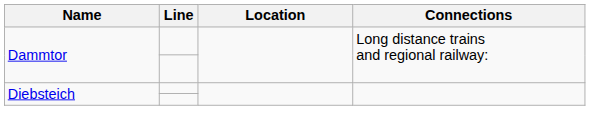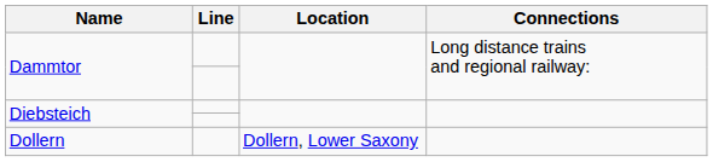 <table class="wikitable">
 <tr>
 <th width="165px">Name</th>
 <th width="35px">Line</th>
 <th width="165px">Location</th>
 <th width="250px">Connections</th>
 </tr>
 <tr>
 <td rowspan="2"><a href='#'>Dammtor</a></td>
 <td></td>
 <td rowspan="2"></td>
 <td rowspan="2">Long distance trains<br>and regional railway:<br>   <br></td>
 </tr>
 <tr>
 <td></td>
 </tr>
 <tr>
 <td rowspan="2"><a href='#'>Diebsteich</a></td>
 <td></td>
 <td rowspan="2"></td>
 <td rowspan="2"></td>
 </tr>
 <tr>
 <td></td>
 </tr>
+<tr>
+<td><a href='#'>Dollern</a></td>
+<td></td>
+<td><a href='#'>Dollern</a>, <a href='#'>Lower Saxony</a></td>
+<td></td>
+</tr>
 </table>
